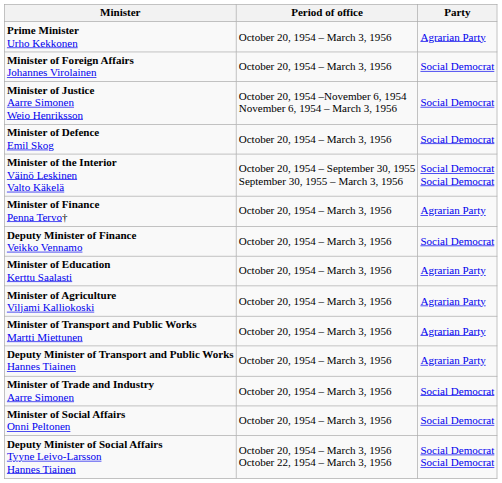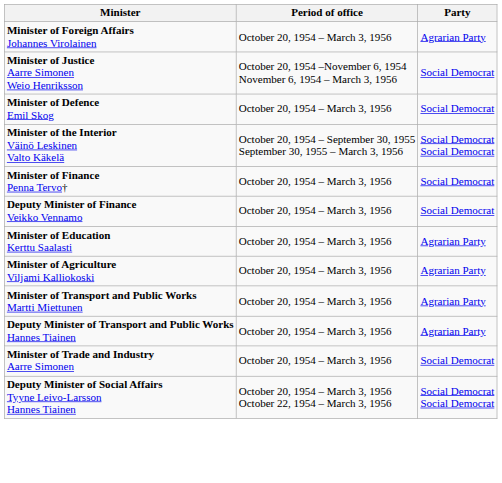 <table class="wikitable">
 <tr>
 <th>Minister</th>
 <th>Period of office</th>
 <th>Party</th>
 </tr>
 <tr>
-<td><strong>Prime Minister</strong><br><a href='#'>Urho Kekkonen</a></td>
+<td><strong>Minister of  Foreign Affairs </strong><br><a href='#'>Johannes Virolainen</a></td>
 <td>October 20, 1954 – March 3, 1956</td>
 <td><a href='#'>Agrarian Party</a></td>
-</tr>
-<tr>
-<td><strong>Minister of  Foreign Affairs </strong><br><a href='#'>Johannes Virolainen</a></td>
-<td>October 20, 1954 – March 3, 1956</td>
-<td><a href='#'>Social Democrat</a></td>
 </tr>
 <tr>
 <td><strong>Minister of Justice</strong><br><a href='#'>Aarre Simonen</a><br><a href='#'>Weio Henriksson</a></td>
 <td>October 20, 1954 –November 6, 1954<br>November 6, 1954 – March 3, 1956</td>
 <td><a href='#'>Social Democrat</a></td>
 </tr>
 <tr>
 <td><strong>Minister of Defence</strong><br><a href='#'>Emil Skog</a></td>
 <td>October 20, 1954 – March 3, 1956</td>
 <td><a href='#'>Social Democrat</a></td>
 </tr>
 <tr>
 <td><strong>Minister of the Interior</strong><br><a href='#'>Väinö Leskinen</a><br><a href='#'>Valto Käkelä</a></td>
 <td>October 20, 1954 – September 30, 1955<br>September 30, 1955 – March 3, 1956</td>
 <td><a href='#'>Social Democrat</a><br><a href='#'>Social Democrat</a></td>
 </tr>
 <tr>
 <td><strong>Minister of Finance</strong><br><a href='#'>Penna Tervo</a>†</td>
 <td>October 20, 1954 – March 3, 1956</td>
-<td><a href='#'>Agrarian Party</a></td>
+<td><a href='#'>Social Democrat</a></td>
 </tr>
 <tr>
 <td><strong>Deputy Minister of Finance</strong><br><a href='#'>Veikko Vennamo</a></td>
 <td>October 20, 1954 – March 3, 1956</td>
 <td><a href='#'>Social Democrat</a></td>
 </tr>
 <tr>
 <td><strong>Minister of Education</strong><br><a href='#'>Kerttu Saalasti</a></td>
 <td>October 20, 1954 – March 3, 1956</td>
 <td><a href='#'>Agrarian Party</a></td>
 </tr>
 <tr>
 <td><strong>Minister of Agriculture</strong><br><a href='#'>Viljami Kalliokoski</a></td>
 <td>October 20, 1954 – March 3, 1956</td>
 <td><a href='#'>Agrarian Party</a></td>
 </tr>
 <tr>
 <td><strong>Minister of Transport and Public Works</strong><br><a href='#'>Martti Miettunen</a></td>
 <td>October 20, 1954 – March 3, 1956</td>
 <td><a href='#'>Agrarian Party</a></td>
 </tr>
 <tr>
 <td><strong>Deputy Minister of Transport and Public Works</strong><br><a href='#'>Hannes Tiainen</a></td>
 <td>October 20, 1954 – March 3, 1956</td>
 <td><a href='#'>Agrarian Party</a></td>
 </tr>
 <tr>
 <td><strong>Minister of Trade and Industry</strong><br><a href='#'>Aarre Simonen</a></td>
 <td>October 20, 1954 – March 3, 1956</td>
 <td><a href='#'>Social Democrat</a></td>
 </tr>
 <tr>
-<td><strong>Minister of Social Affairs</strong><br><a href='#'>Onni Peltonen</a></td>
-<td>October 20, 1954 – March 3, 1956</td>
-<td><a href='#'>Social Democrat</a></td>
-</tr>
-<tr>
 <td><strong>Deputy Minister of Social Affairs</strong><br><a href='#'>Tyyne Leivo-Larsson</a><br><a href='#'>Hannes Tiainen</a></td>
 <td>October 20, 1954 – March 3, 1956<br>October 22, 1954 – March 3, 1956</td>
 <td><a href='#'>Social Democrat</a><br><a href='#'>Social Democrat</a></td>
 </tr>
 </table>
